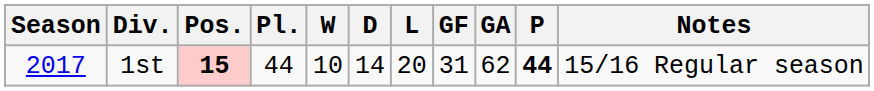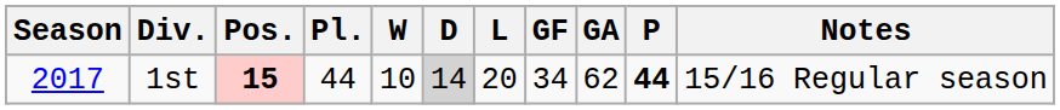 <table class="wikitable sortable">
 <tr>
 <th>Season</th>
 <th>Div.</th>
 <th>Pos.</th>
 <th>Pl.</th>
 <th>W</th>
 <th>D</th>
 <th>L</th>
 <th>GF</th>
 <th>GA</th>
 <th>P</th>
 <th>Notes</th>
 </tr>
 <tr>
 <td align=center><a href='#'>2017</a></td>
 <td align=center>1st</td>
 <td align=center bgcolor=#ffcccc><strong>15</strong></td>
 <td align=center>44</td>
 <td align=center>10</td>
-<td align=center>14</td>
+<td align=center style="background: lightgrey;">14</td>
 <td align=center>20</td>
-<td align=center>31</td>
+<td align=center>34</td>
 <td align=center>62</td>
 <td align=center><strong>44</strong></td>
 <td>15/16 Regular season</td>
 </tr>
 </table>
